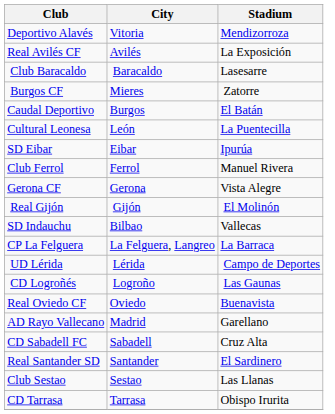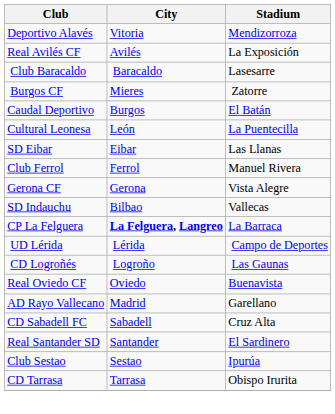 <table class="wikitable sortable" style="text-align: left;">
 <tr>
 <th>Club</th>
 <th>City</th>
 <th>Stadium</th>
 </tr>
 <tr>
 <td><a href='#'>Deportivo Alavés</a></td>
 <td><a href='#'>Vitoria</a></td>
 <td><a href='#'>Mendizorroza</a></td>
 </tr>
 <tr>
 <td><a href='#'>Real Avilés CF</a></td>
 <td><a href='#'>Avilés</a></td>
 <td>La Exposición</td>
 </tr>
 <tr>
 <td> <a href='#'>Club Baracaldo</a></td>
 <td> <a href='#'>Baracaldo</a></td>
 <td>Lasesarre</td>
 </tr>
 <tr>
 <td> <a href='#'>Burgos CF</a></td>
 <td><a href='#'>Mieres</a></td>
 <td> Zatorre</td>
 </tr>
 <tr>
 <td><a href='#'>Caudal Deportivo</a></td>
 <td><a href='#'>Burgos</a></td>
 <td><a href='#'>El Batán</a></td>
 </tr>
 <tr>
 <td><a href='#'>Cultural Leonesa</a></td>
 <td><a href='#'>León</a></td>
 <td><a href='#'>La Puentecilla</a></td>
 </tr>
 <tr>
 <td><a href='#'>SD Eibar</a></td>
 <td><a href='#'>Eibar</a></td>
-<td><a href='#'>Ipurúa</a></td>
+<td>Las Llanas</td>
 </tr>
 <tr>
 <td><a href='#'>Club Ferrol</a></td>
 <td><a href='#'>Ferrol</a></td>
 <td>Manuel Rivera</td>
 </tr>
 <tr>
 <td><a href='#'>Gerona CF</a></td>
 <td><a href='#'>Gerona</a></td>
 <td>Vista Alegre</td>
 </tr>
 <tr>
-<td> <a href='#'>Real Gijón</a></td>
-<td> <a href='#'>Gijón</a></td>
-<td> <a href='#'>El Molinón</a></td>
-</tr>
-<tr>
 <td><a href='#'>SD Indauchu</a></td>
 <td><a href='#'>Bilbao</a></td>
 <td>Vallecas</td>
 </tr>
 <tr>
 <td><a href='#'>CP La Felguera</a></td>
-<td><a href='#'>La Felguera</a>, <a href='#'>Langreo</a></td>
+<td><strong><a href='#'>La Felguera</a>, <a href='#'>Langreo</a></strong></td>
 <td><a href='#'>La Barraca</a></td>
 </tr>
 <tr>
 <td> <a href='#'>UD Lérida</a></td>
 <td> <a href='#'>Lérida</a></td>
 <td> <a href='#'>Campo de Deportes</a></td>
 </tr>
 <tr>
 <td> <a href='#'>CD Logroñés</a></td>
 <td> <a href='#'>Logroño</a></td>
 <td> <a href='#'>Las Gaunas</a></td>
 </tr>
 <tr>
 <td><a href='#'>Real Oviedo CF</a></td>
 <td><a href='#'>Oviedo</a></td>
 <td><a href='#'>Buenavista</a></td>
 </tr>
 <tr>
 <td><a href='#'>AD Rayo Vallecano</a></td>
 <td><a href='#'>Madrid</a></td>
 <td>Garellano</td>
 </tr>
 <tr>
 <td><a href='#'>CD Sabadell FC</a></td>
 <td><a href='#'>Sabadell</a></td>
 <td>Cruz Alta</td>
 </tr>
 <tr>
 <td><a href='#'>Real Santander SD</a></td>
 <td><a href='#'>Santander</a></td>
 <td><a href='#'>El Sardinero</a></td>
 </tr>
 <tr>
 <td><a href='#'>Club Sestao</a></td>
 <td><a href='#'>Sestao</a></td>
-<td>Las Llanas</td>
+<td><a href='#'>Ipurúa</a></td>
 </tr>
 <tr>
 <td><a href='#'>CD Tarrasa</a></td>
 <td><a href='#'>Tarrasa</a></td>
 <td>Obispo Irurita</td>
 </tr>
 <tr>
 </tr>
 </table>
